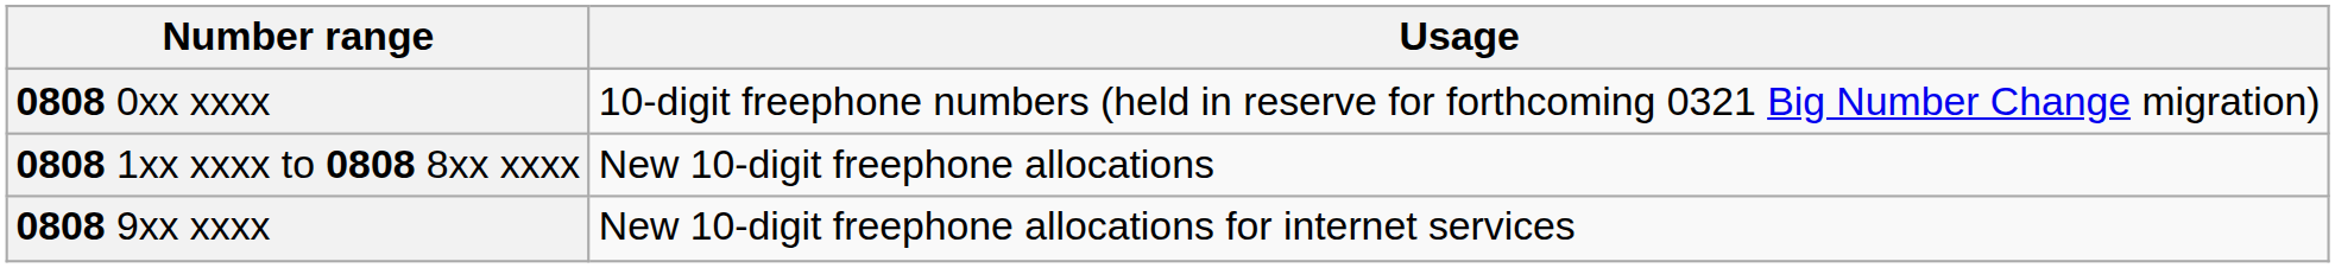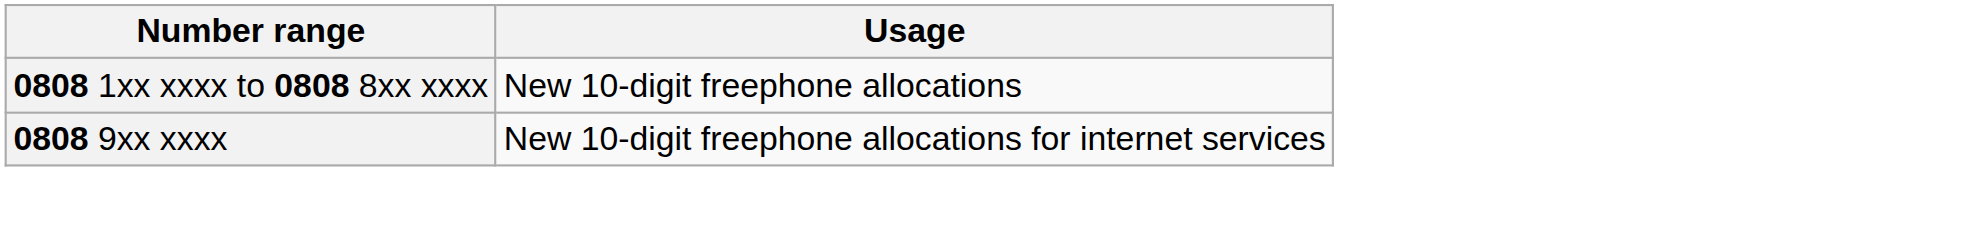 <table class="wikitable" style="margin-left: 1.5em;">
 <tr>
 <th>Number range</th>
 <th>Usage</th>
-</tr>
-<tr>
-<th scope="row" style="text-align: left; font-weight: normal;"><strong>0808</strong> 0xx xxxx</th>
-<td>10-digit freephone numbers (held in reserve for forthcoming 0321 <a href='#'>Big Number Change</a> migration)</td>
 </tr>
 <tr>
 <th scope="row" style="text-align: left; font-weight: normal;"><strong>0808</strong> 1xx xxxx to <strong>0808</strong> 8xx xxxx</th>
 <td>New 10-digit freephone allocations</td>
 </tr>
 <tr>
 <th scope="row" style="text-align: left; font-weight: normal;"><strong>0808</strong> 9xx xxxx</th>
 <td>New 10-digit freephone allocations for internet services</td>
 </tr>
 </table>
